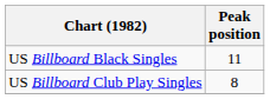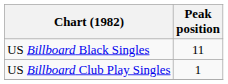 <table class="wikitable sortable">
 <tr>
 <th>Chart (1982)</th>
 <th align="center">Peak<br>position</th>
 </tr>
 <tr>
 <td>US <a href='#'><em>Billboard</em> Black Singles</a></td>
 <td align="center">11</td>
 </tr>
 <tr>
 <td>US <a href='#'><em>Billboard</em> Club Play Singles</a></td>
-<td align="center">8</td>
+<td align="center">1</td>
 </tr>
 <tr>
 </tr>
 </table>
